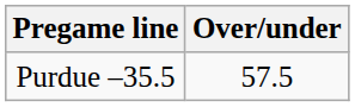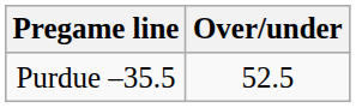 <table class="wikitable">
 <tr align="center">
 <th style=>Pregame line</th>
 <th style=>Over/under</th>
 </tr>
 <tr align="center">
 <td>Purdue –35.5</td>
-<td>57.5</td>
+<td>52.5</td>
 </tr>
 </table>
